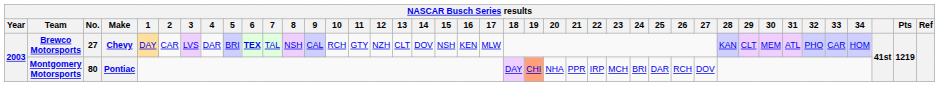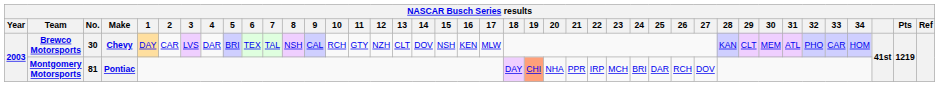 <table class="wikitable" style="text-align:center; font-size:75%">
 <tr>
 <th colspan=42><a href='#'>NASCAR Busch Series</a> results</th>
 </tr>
 <tr>
 <th>Year</th>
 <th>Team</th>
 <th>No.</th>
 <th>Make</th>
 <th>1</th>
 <th>2</th>
 <th>3</th>
 <th>4</th>
 <th>5</th>
 <th>6</th>
 <th>7</th>
 <th>8</th>
 <th>9</th>
 <th>10</th>
 <th>11</th>
 <th>12</th>
 <th>13</th>
 <th>14</th>
 <th>15</th>
 <th>16</th>
 <th>17</th>
 <th>18</th>
 <th>19</th>
 <th>20</th>
 <th>21</th>
 <th>22</th>
 <th>23</th>
 <th>24</th>
 <th>25</th>
 <th>26</th>
 <th>27</th>
 <th>28</th>
 <th>29</th>
 <th>30</th>
 <th>31</th>
 <th>32</th>
 <th>33</th>
 <th>34</th>
 <th></th>
 <th>Pts</th>
 <th>Ref</th>
 </tr>
 <tr>
 <th rowspan=2><a href='#'>2003</a></th>
 <th><a href='#'>Brewco Motorsports</a></th>
-<th>27</th>
+<th>30</th>
 <th><a href='#'>Chevy</a></th>
 <td style="background:#FFDF9F;"><a href='#'>DAY</a><br></td>
 <td><a href='#'>CAR</a></td>
 <td style="background:#EFCFFF;"><a href='#'>LVS</a><br></td>
 <td><a href='#'>DAR</a></td>
 <td style="background:#CFCFFF;"><a href='#'>BRI</a><br></td>
-<td style="background:#DFFFDF;"><strong><a href='#'>TEX</a><br></strong></td>
+<td style="background:#DFFFDF;"><a href='#'>TEX</a><br></td>
 <td style="background:#DFFFDF;"><a href='#'>TAL</a><br></td>
 <td style="background:#EFCFFF;"><a href='#'>NSH</a><br></td>
 <td style="background:#CFCFFF;"><a href='#'>CAL</a><br></td>
 <td><a href='#'>RCH</a></td>
 <td><a href='#'>GTY</a></td>
 <td><a href='#'>NZH</a></td>
 <td><a href='#'>CLT</a></td>
 <td><a href='#'>DOV</a></td>
 <td><a href='#'>NSH</a></td>
 <td><a href='#'>KEN</a></td>
 <td><a href='#'>MLW</a></td>
 <td colspan=10></td>
 <td style="background:#CFCFFF;"><a href='#'>KAN</a><br></td>
 <td style="background:#EFCFFF;"><a href='#'>CLT</a><br></td>
 <td style="background:#EFCFFF;"><a href='#'>MEM</a><br></td>
 <td style="background:#EFCFFF;"><a href='#'>ATL</a><br></td>
 <td style="background:#CFCFFF;"><a href='#'>PHO</a><br></td>
 <td style="background:#CFCFFF;"><a href='#'>CAR</a><br></td>
 <td style="background:#CFCFFF;"><a href='#'>HOM</a><br></td>
 <th rowspan=2>41st</th>
 <th rowspan=2>1219</th>
 <th rowspan=2></th>
 </tr>
 <tr>
 <th><a href='#'>Montgomery Motorsports</a></th>
-<th>80</th>
+<th>81</th>
 <th><a href='#'>Pontiac</a></th>
 <td colspan=17></td>
 <td style="background:#EFCFFF;"><a href='#'>DAY</a><br></td>
 <td style="background: lightsalmon;"><a href='#'>CHI</a></td>
 <td><a href='#'>NHA</a></td>
 <td><a href='#'>PPR</a></td>
 <td><a href='#'>IRP</a></td>
 <td><a href='#'>MCH</a></td>
 <td><a href='#'>BRI</a></td>
 <td><a href='#'>DAR</a></td>
 <td><a href='#'>RCH</a></td>
 <td><a href='#'>DOV</a></td>
 <td colspan=7></td>
 </tr>
 </table>
